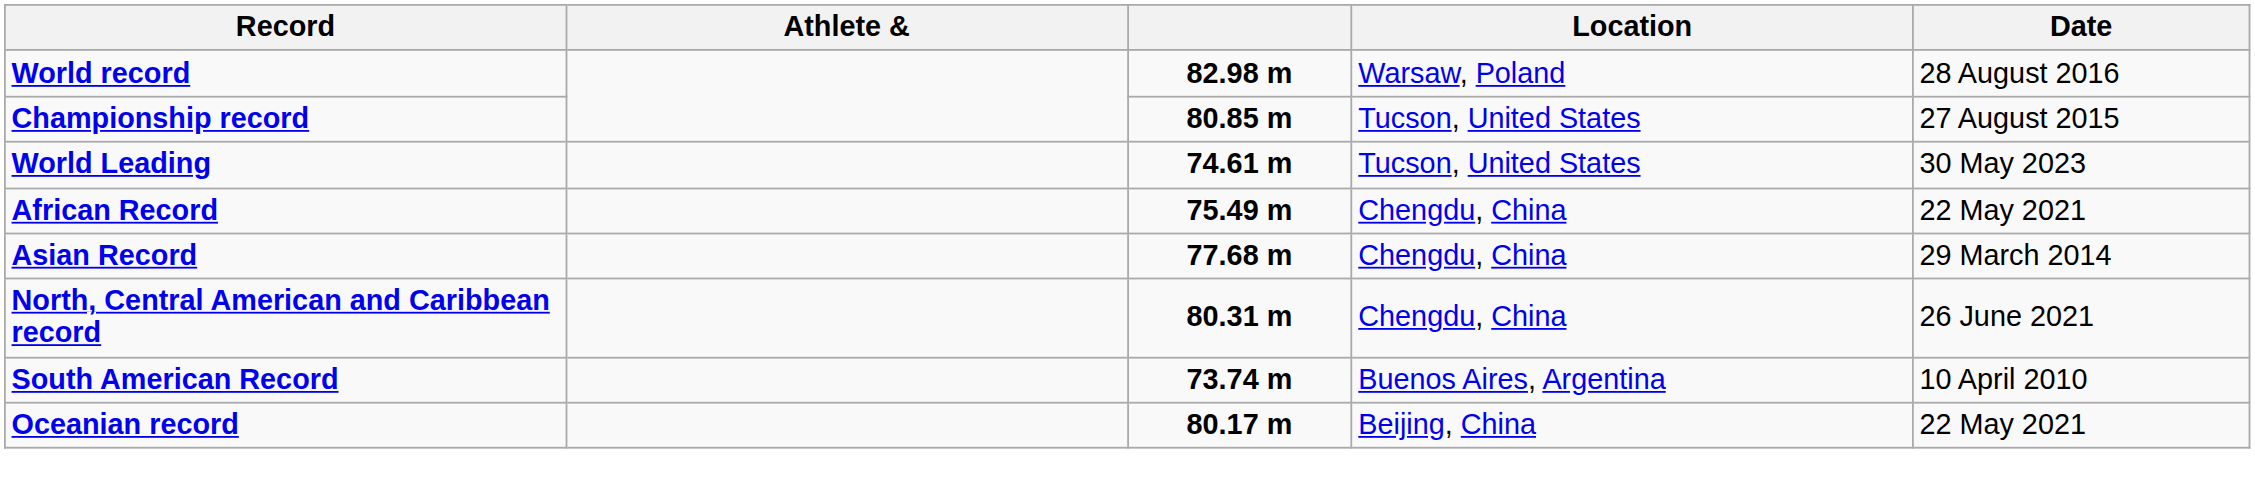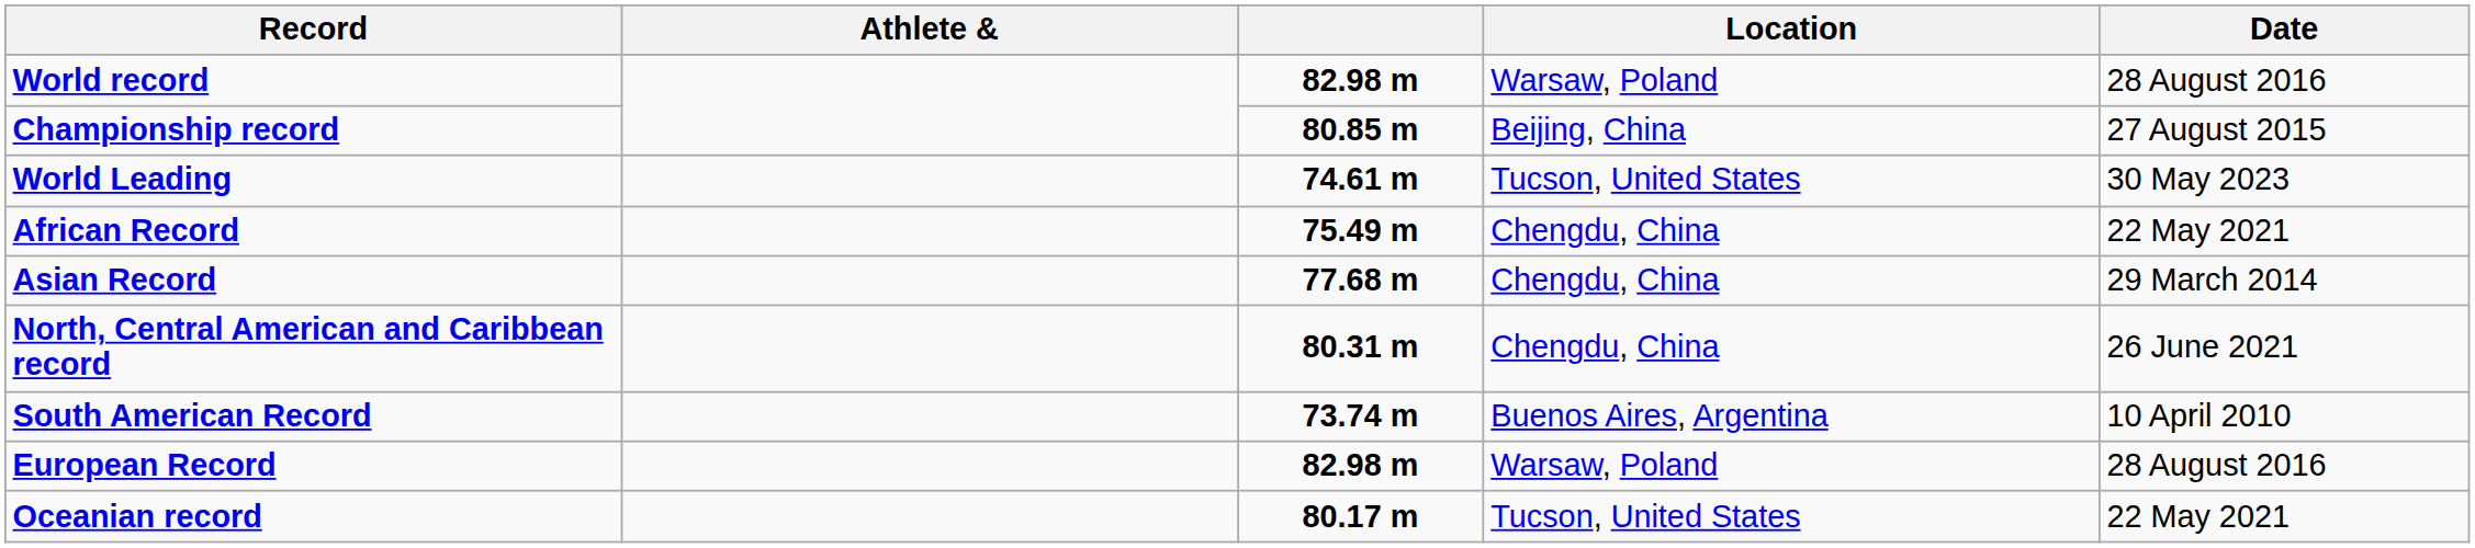 <table class="wikitable">
 <tr>
 <th width=25% align=center>Record</th>
 <th width=25% align=center>Athlete & </th>
 <th width=10% align=center></th>
 <th width=25% align=center>Location</th>
 <th width=15% align=center>Date</th>
 </tr>
 <tr>
 <td><strong><a href='#'>World record</a></strong></td>
 <td rowspan=2></td>
 <td align=center><strong>82.98 m</strong></td>
 <td><a href='#'>Warsaw</a>, <a href='#'>Poland</a></td>
 <td>28 August 2016</td>
 </tr>
 <tr>
 <td><strong><a href='#'>Championship record</a></strong></td>
 <td align=center><strong>80.85 m</strong></td>
-<td><a href='#'>Tucson</a>, <a href='#'>United States</a></td>
+<td><a href='#'>Beijing</a>, <a href='#'>China</a></td>
 <td>27 August 2015</td>
 </tr>
 <tr>
 <td><strong><a href='#'>World Leading</a></strong></td>
 <td></td>
 <td align=center><strong>74.61 m</strong></td>
 <td><a href='#'>Tucson</a>, <a href='#'>United States</a></td>
 <td>30 May 2023</td>
 </tr>
 <tr>
 <td><strong><a href='#'>African Record</a></strong></td>
 <td></td>
 <td align=center><strong>75.49 m</strong></td>
 <td><a href='#'>Chengdu</a>, <a href='#'>China</a></td>
 <td>22 May 2021</td>
 </tr>
 <tr>
 <td><strong><a href='#'>Asian Record</a></strong></td>
 <td></td>
 <td align=center><strong>77.68 m</strong></td>
 <td><a href='#'>Chengdu</a>, <a href='#'>China</a></td>
 <td>29 March 2014</td>
 </tr>
 <tr>
 <td><strong><a href='#'>North, Central American and Caribbean record</a></strong></td>
 <td></td>
 <td align=center><strong>80.31 m</strong></td>
 <td><a href='#'>Chengdu</a>, <a href='#'>China</a></td>
 <td>26 June 2021</td>
 </tr>
 <tr>
 <td><strong><a href='#'>South American Record</a></strong></td>
 <td></td>
 <td align=center><strong>73.74 m</strong></td>
 <td><a href='#'>Buenos Aires</a>, <a href='#'>Argentina</a></td>
 <td>10 April 2010</td>
 </tr>
 <tr>
+<td><strong><a href='#'>European Record</a></strong></td>
+<td></td>
+<td align=center><strong>82.98 m</strong></td>
+<td><a href='#'>Warsaw</a>, <a href='#'>Poland</a></td>
+<td>28 August 2016</td>
+</tr>
+<tr>
 <td><strong><a href='#'>Oceanian record</a></strong></td>
 <td></td>
 <td align=center><strong>80.17 m</strong></td>
-<td><a href='#'>Beijing</a>, <a href='#'>China</a></td>
+<td><a href='#'>Tucson</a>, <a href='#'>United States</a></td>
 <td>22 May 2021</td>
 </tr>
 </table>
